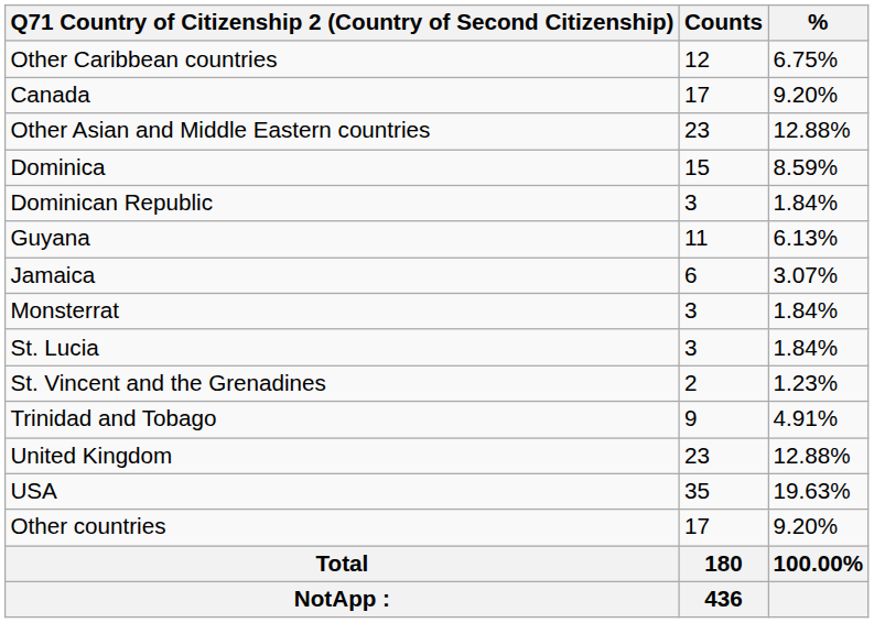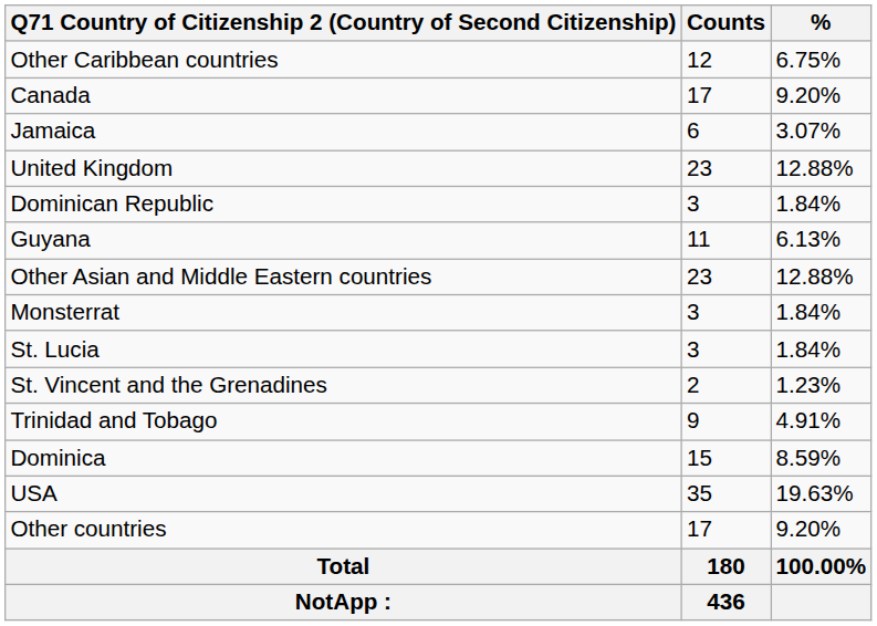 <table class="wikitable sortable">
 <tr>
 <th>Q71 Country of Citizenship 2 (Country of Second Citizenship)</th>
 <th>Counts</th>
 <th>%</th>
 </tr>
 <tr>
 <td>Other Caribbean countries</td>
 <td>12</td>
 <td>6.75%</td>
 </tr>
 <tr>
 <td>Canada</td>
 <td>17</td>
 <td>9.20%</td>
 </tr>
 <tr>
-<td>Other Asian and Middle Eastern countries</td>
+<td>Jamaica</td>
+<td>6</td>
+<td>3.07%</td>
+</tr>
+<tr>
+<td>United Kingdom</td>
 <td>23</td>
 <td>12.88%</td>
-</tr>
-<tr>
-<td>Dominica</td>
-<td>15</td>
-<td>8.59%</td>
 </tr>
 <tr>
 <td>Dominican Republic</td>
 <td>3</td>
 <td>1.84%</td>
 </tr>
 <tr>
 <td>Guyana</td>
 <td>11</td>
 <td>6.13%</td>
 </tr>
 <tr>
-<td>Jamaica</td>
-<td>6</td>
-<td>3.07%</td>
+<td>Other Asian and Middle Eastern countries</td>
+<td>23</td>
+<td>12.88%</td>
 </tr>
 <tr>
 <td>Monsterrat</td>
 <td>3</td>
 <td>1.84%</td>
 </tr>
 <tr>
 <td>St. Lucia</td>
 <td>3</td>
 <td>1.84%</td>
 </tr>
 <tr>
 <td>St. Vincent and the Grenadines</td>
 <td>2</td>
 <td>1.23%</td>
 </tr>
 <tr>
 <td>Trinidad and Tobago</td>
 <td>9</td>
 <td>4.91%</td>
 </tr>
 <tr>
-<td>United Kingdom</td>
-<td>23</td>
-<td>12.88%</td>
+<td>Dominica</td>
+<td>15</td>
+<td>8.59%</td>
 </tr>
 <tr>
 <td>USA</td>
 <td>35</td>
 <td>19.63%</td>
 </tr>
 <tr>
 <td>Other countries</td>
 <td>17</td>
 <td>9.20%</td>
 </tr>
 <tr>
 <th>Total</th>
 <th>180</th>
 <th>100.00%</th>
 </tr>
 <tr>
 <th>NotApp :</th>
 <th>436</th>
 <th></th>
 </tr>
 </table>
